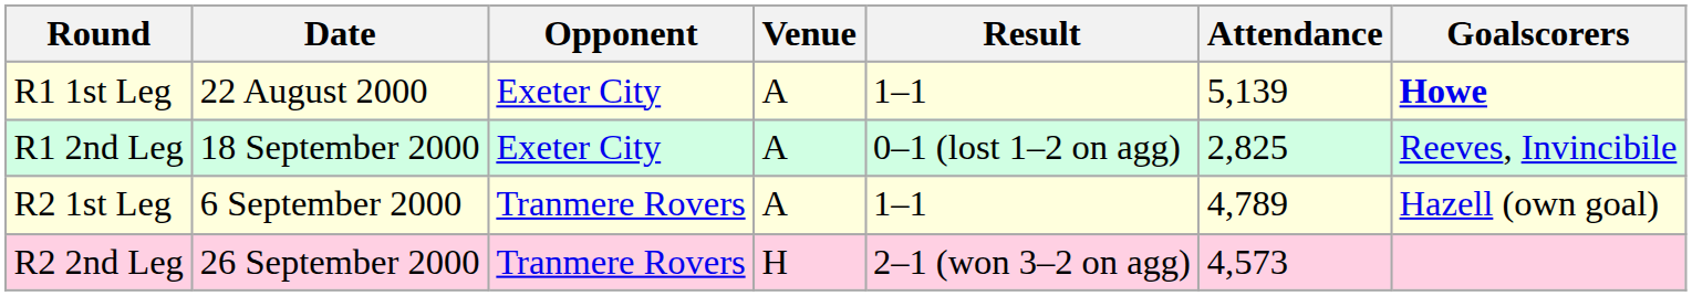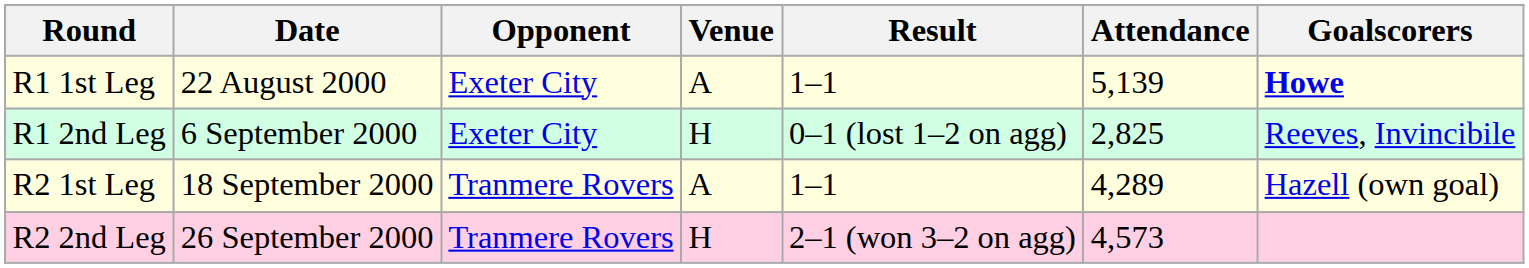 <table class="wikitable">
 <tr>
 <th>Round</th>
 <th>Date</th>
 <th>Opponent</th>
 <th>Venue</th>
 <th>Result</th>
 <th>Attendance</th>
 <th>Goalscorers</th>
 </tr>
 <tr style="background-color: #ffffdd;">
 <td>R1 1st Leg</td>
 <td>22 August 2000</td>
 <td><a href='#'>Exeter City</a></td>
 <td>A</td>
 <td>1–1</td>
 <td>5,139</td>
 <td><strong><a href='#'>Howe</a></strong></td>
 </tr>
 <tr style="background-color: #d0ffe3;">
 <td>R1 2nd Leg</td>
-<td>18 September 2000</td>
+<td>6 September 2000</td>
 <td><a href='#'>Exeter City</a></td>
-<td>A</td>
+<td>H</td>
 <td>0–1 (lost 1–2 on agg)</td>
 <td>2,825</td>
 <td><a href='#'>Reeves</a>, <a href='#'>Invincibile</a></td>
 </tr>
 <tr style="background-color: #ffffdd;">
 <td>R2 1st Leg</td>
-<td>6 September 2000</td>
+<td>18 September 2000</td>
 <td><a href='#'>Tranmere Rovers</a></td>
 <td>A</td>
 <td>1–1</td>
-<td>4,789</td>
+<td>4,289</td>
 <td><a href='#'>Hazell</a> (own goal)</td>
 </tr>
 <tr style="background-color: #ffd0e3;">
 <td>R2 2nd Leg</td>
 <td>26 September 2000</td>
 <td><a href='#'>Tranmere Rovers</a></td>
 <td>H</td>
 <td>2–1 (won 3–2 on agg)</td>
 <td>4,573</td>
 <td></td>
 </tr>
 </table>
